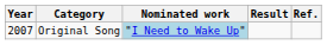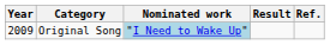 <table class="wikitable">
 <tr>
 <th>Year</th>
 <th>Category</th>
 <th>Nominated work</th>
 <th>Result</th>
 <th>Ref.</th>
 </tr>
 <tr>
-<td>2007</td>
+<td>2009</td>
 <td>Original Song</td>
 <td style="background: lightblue;">"<a href='#'>I Need to Wake Up</a>" </td>
 <td></td>
 <td align="center"></td>
 </tr>
 </table>
